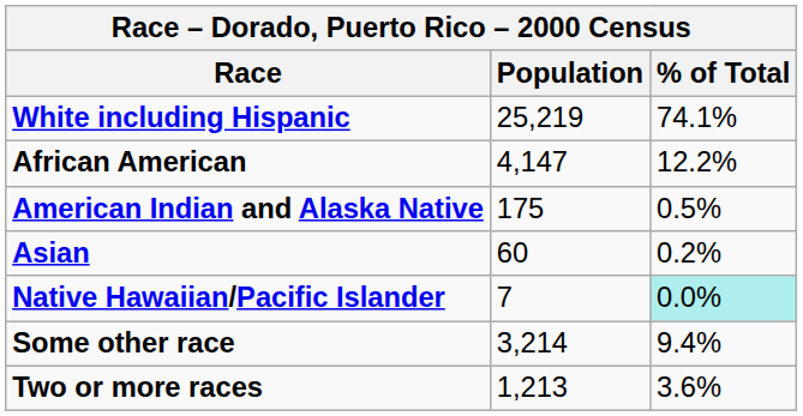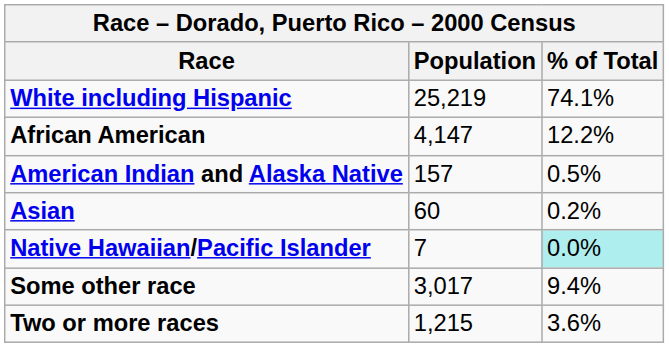 <table class="wikitable">
 <tr>
 <th colspan=3>Race – Dorado, Puerto Rico – 2000 Census</th>
 </tr>
 <tr ---->
 <th>Race</th>
 <th>Population</th>
 <th>% of Total</th>
 </tr>
 <tr ---->
 <td><strong><a href='#'>White including Hispanic</a></strong></td>
 <td>25,219</td>
 <td>74.1%</td>
 </tr>
 <tr ---->
 <td><strong>African American</strong></td>
 <td>4,147</td>
 <td>12.2%</td>
 </tr>
 <tr ---->
 <td><strong><a href='#'>American Indian</a> and <a href='#'>Alaska Native</a></strong></td>
-<td>175</td>
+<td>157</td>
 <td>0.5%</td>
 </tr>
 <tr ---->
 <td><strong><a href='#'>Asian</a></strong></td>
 <td>60</td>
 <td>0.2%</td>
 </tr>
 <tr ---->
 <td><strong><a href='#'>Native Hawaiian</a>/<a href='#'>Pacific Islander</a></strong></td>
 <td>7</td>
 <td style="background: paleturquoise;">0.0%</td>
 </tr>
 <tr ---->
 <td><strong>Some other race</strong></td>
-<td>3,214</td>
+<td>3,017</td>
 <td>9.4%</td>
 </tr>
 <tr ---->
 <td><strong>Two or more races</strong></td>
-<td>1,213</td>
+<td>1,215</td>
 <td>3.6%</td>
 </tr>
 </table>
